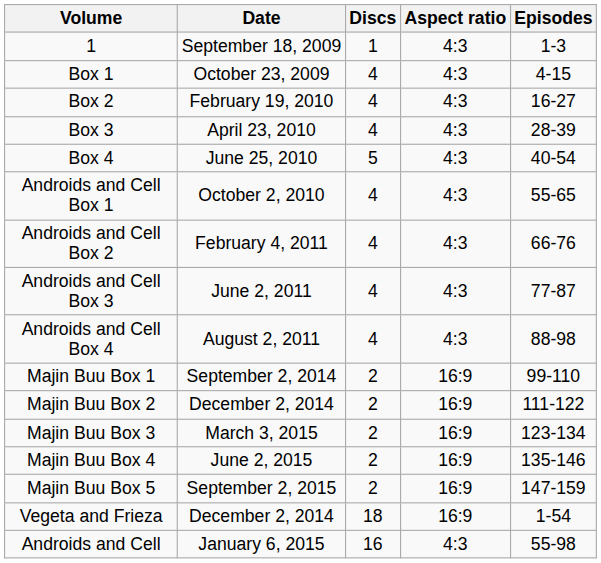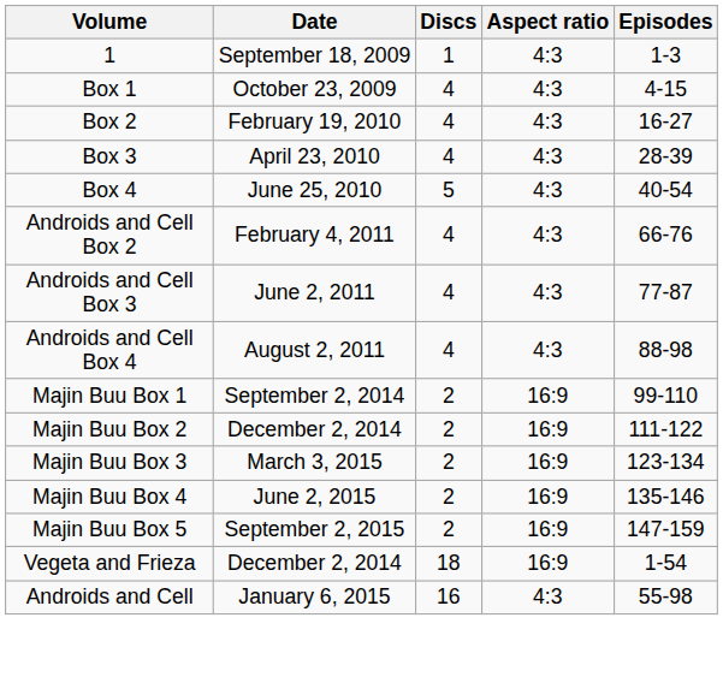 <table class="wikitable" style="text-align:center;">
 <tr>
 <th style="width: 150px;">Volume</th>
 <th>Date</th>
 <th>Discs</th>
 <th>Aspect ratio</th>
 <th>Episodes</th>
 </tr>
 <tr>
 <td>1</td>
 <td>September 18, 2009</td>
 <td>1</td>
 <td>4:3</td>
 <td>1-3</td>
 </tr>
 <tr>
 <td>Box 1</td>
 <td>October 23, 2009</td>
 <td>4</td>
 <td>4:3</td>
 <td>4-15</td>
 </tr>
 <tr>
 <td>Box 2</td>
 <td>February 19, 2010</td>
 <td>4</td>
 <td>4:3</td>
 <td>16-27</td>
 </tr>
 <tr>
 <td>Box 3</td>
 <td>April 23, 2010</td>
 <td>4</td>
 <td>4:3</td>
 <td>28-39</td>
 </tr>
 <tr>
 <td>Box 4</td>
 <td>June 25, 2010</td>
 <td>5</td>
 <td>4:3</td>
 <td>40-54</td>
-</tr>
-<tr>
-<td>Androids and Cell Box 1</td>
-<td>October 2, 2010</td>
-<td>4</td>
-<td>4:3</td>
-<td>55-65</td>
 </tr>
 <tr>
 <td>Androids and Cell Box 2</td>
 <td>February 4, 2011</td>
 <td>4</td>
 <td>4:3</td>
 <td>66-76</td>
 </tr>
 <tr>
 <td>Androids and Cell Box 3</td>
 <td>June 2, 2011</td>
 <td>4</td>
 <td>4:3</td>
 <td>77-87</td>
 </tr>
 <tr>
 <td>Androids and Cell Box 4</td>
 <td>August 2, 2011</td>
 <td>4</td>
 <td>4:3</td>
 <td>88-98</td>
 </tr>
 <tr>
 <td>Majin Buu Box 1</td>
 <td>September 2, 2014</td>
 <td>2</td>
 <td>16:9</td>
 <td>99-110</td>
 </tr>
 <tr>
 <td>Majin Buu Box 2</td>
 <td>December 2, 2014</td>
 <td>2</td>
 <td>16:9</td>
 <td>111-122</td>
 </tr>
 <tr>
 <td>Majin Buu Box 3</td>
 <td>March 3, 2015</td>
 <td>2</td>
 <td>16:9</td>
 <td>123-134</td>
 </tr>
 <tr>
 <td>Majin Buu Box 4</td>
 <td>June 2, 2015</td>
 <td>2</td>
 <td>16:9</td>
 <td>135-146</td>
 </tr>
 <tr>
 <td>Majin Buu Box 5</td>
 <td>September 2, 2015</td>
 <td>2</td>
 <td>16:9</td>
 <td>147-159</td>
 </tr>
 <tr>
 <td>Vegeta and Frieza</td>
 <td>December 2, 2014</td>
 <td>18</td>
 <td>16:9</td>
 <td>1-54</td>
 </tr>
 <tr>
 <td>Androids and Cell</td>
 <td>January 6, 2015</td>
 <td>16</td>
 <td>4:3</td>
 <td>55-98</td>
 </tr>
 </table>
